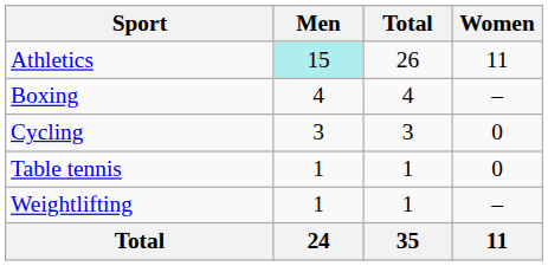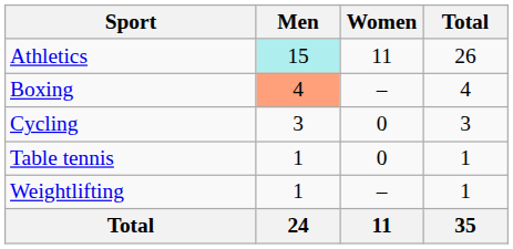 <table class="wikitable sortable" style="text-align:center;">
 <tr>
 <th width=180>Sport</th>
 <th width=55>Men</th>
+<th width=55>Women</th>
 <th width=55>Total</th>
-<th width=55>Women</th>
 </tr>
 <tr>
 <td align=left><a href='#'>Athletics</a></td>
 <td style="background: paleturquoise;">15</td>
+<td>11</td>
 <td>26</td>
-<td>11</td>
 </tr>
 <tr>
 <td align=left><a href='#'>Boxing</a></td>
+<td style="background: lightsalmon;">4</td>
+<td>–</td>
 <td>4</td>
-<td>4</td>
-<td>–</td>
 </tr>
 <tr>
 <td align=left><a href='#'>Cycling</a></td>
 <td>3</td>
+<td>0</td>
 <td>3</td>
-<td>0</td>
 </tr>
 <tr>
 <td align=left><a href='#'>Table tennis</a></td>
 <td>1</td>
+<td>0</td>
 <td>1</td>
-<td>0</td>
 </tr>
 <tr>
 <td align=left><a href='#'>Weightlifting</a></td>
 <td>1</td>
+<td>–</td>
 <td>1</td>
-<td>–</td>
 </tr>
 <tr>
 <th>Total</th>
 <th>24</th>
+<th>11</th>
 <th>35</th>
-<th>11</th>
 </tr>
 </table>
